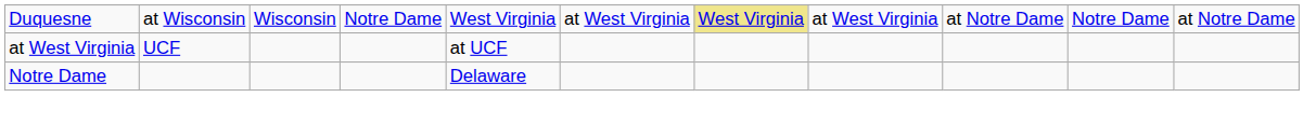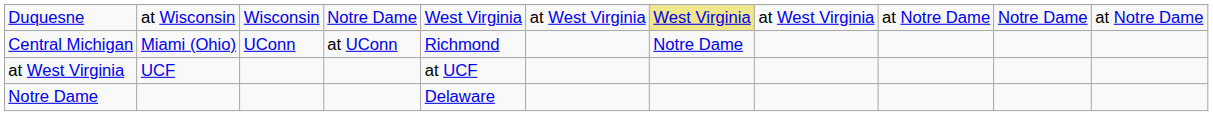 <table class="wikitable">
 <tr>
 </tr>
 <tr>
 <td><a href='#'>Duquesne</a></td>
 <td>at <a href='#'>Wisconsin</a></td>
 <td><a href='#'>Wisconsin</a></td>
 <td><a href='#'>Notre Dame</a></td>
 <td><a href='#'>West Virginia</a></td>
 <td>at <a href='#'>West Virginia</a></td>
 <td style="background: khaki;"><a href='#'>West Virginia</a></td>
 <td>at <a href='#'>West Virginia</a></td>
 <td>at <a href='#'>Notre Dame</a></td>
 <td><a href='#'>Notre Dame</a></td>
 <td>at <a href='#'>Notre Dame</a></td>
+</tr>
+<tr>
+<td><a href='#'>Central Michigan</a></td>
+<td><a href='#'>Miami (Ohio)</a></td>
+<td><a href='#'>UConn</a></td>
+<td>at <a href='#'>UConn</a></td>
+<td><a href='#'>Richmond</a></td>
+<td></td>
+<td><a href='#'>Notre Dame</a></td>
+<td></td>
+<td></td>
+<td></td>
+<td></td>
 </tr>
 <tr>
 <td>at <a href='#'>West Virginia</a></td>
 <td><a href='#'>UCF</a></td>
 <td></td>
 <td></td>
 <td>at <a href='#'>UCF</a></td>
 <td></td>
 <td></td>
 <td></td>
 <td></td>
 <td></td>
 <td></td>
 </tr>
 <tr>
 <td><a href='#'>Notre Dame</a></td>
 <td></td>
 <td></td>
 <td></td>
 <td><a href='#'>Delaware</a></td>
 <td></td>
 <td></td>
 <td></td>
 <td></td>
 <td></td>
 <td></td>
 </tr>
 </table>
